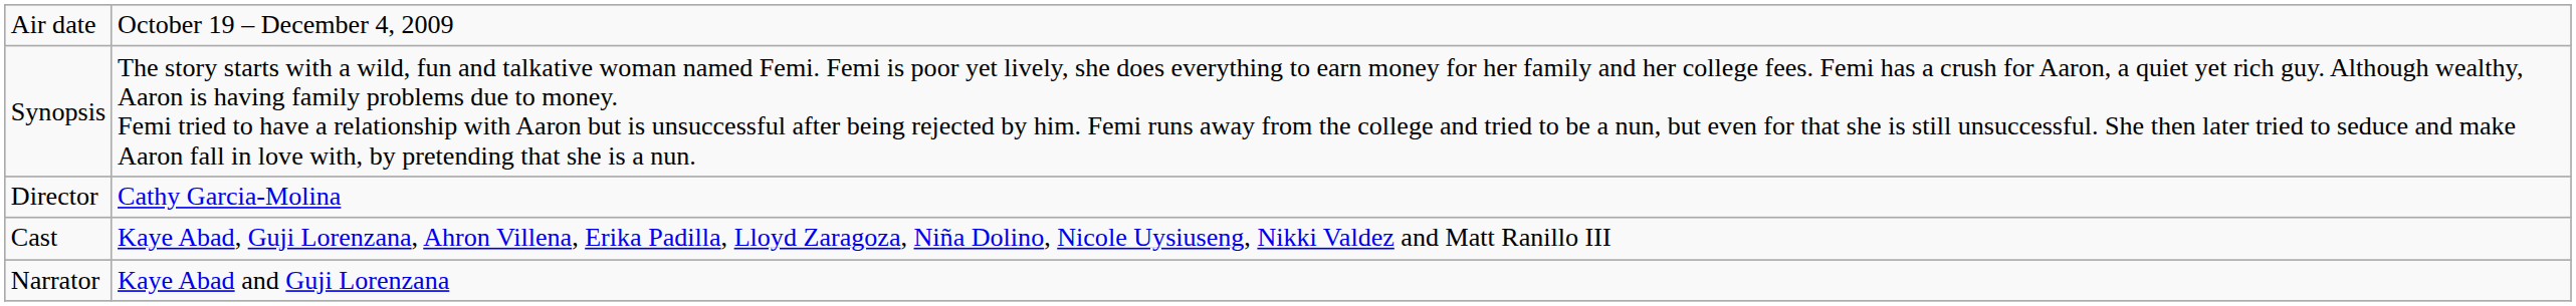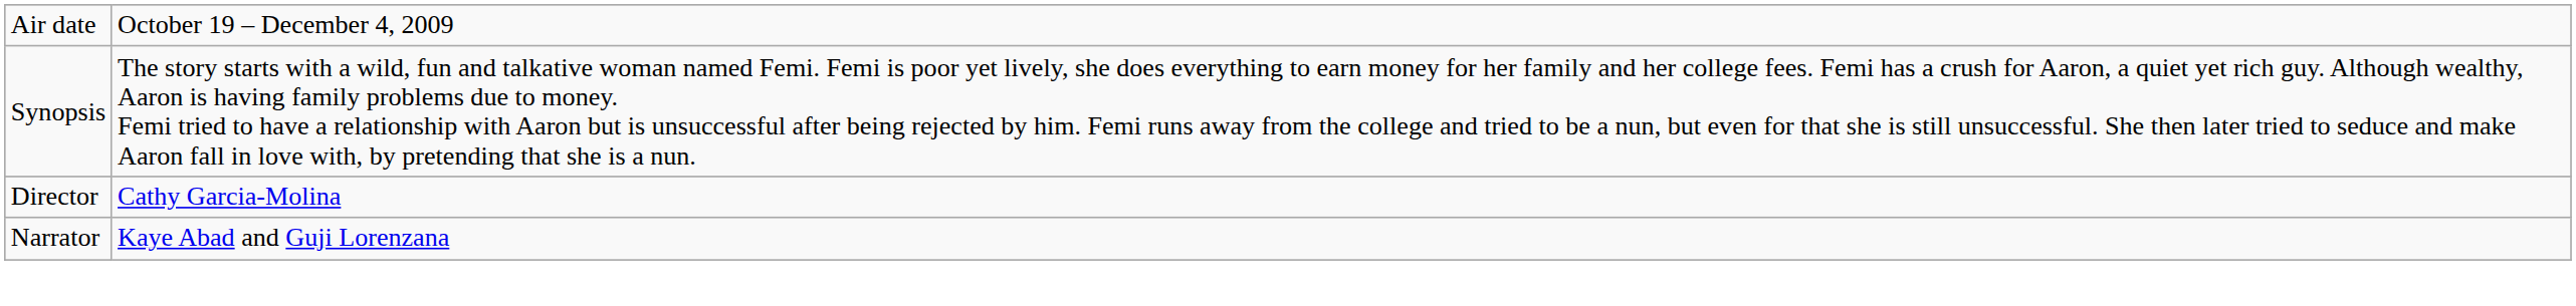 <table class="wikitable">
 <tr>
 <td>Air date</td>
 <td>October 19 – December 4, 2009</td>
 </tr>
 <tr>
 <td>Synopsis</td>
 <td>The story starts with a wild, fun and talkative woman named Femi. Femi is poor yet lively, she does everything to earn money for her family and her college fees. Femi has a crush for Aaron, a quiet yet rich guy. Although wealthy, Aaron is having family problems due to money.<br>Femi tried to have a relationship with Aaron but is unsuccessful after being rejected by him. Femi runs away from the college and tried to be a nun, but even for that she is still unsuccessful. She then later tried to seduce and make Aaron fall in love with, by pretending that she is a nun.</td>
 </tr>
 <tr>
 <td>Director</td>
 <td><a href='#'>Cathy Garcia-Molina</a></td>
 </tr>
 <tr>
-<td>Cast</td>
-<td><a href='#'>Kaye Abad</a>, <a href='#'>Guji Lorenzana</a>, <a href='#'>Ahron Villena</a>,  <a href='#'>Erika Padilla</a>, <a href='#'>Lloyd Zaragoza</a>, <a href='#'>Niña Dolino</a>, <a href='#'>Nicole Uysiuseng</a>, <a href='#'>Nikki Valdez</a> and Matt Ranillo III</td>
-</tr>
-<tr>
 <td>Narrator</td>
 <td><a href='#'>Kaye Abad</a> and <a href='#'>Guji Lorenzana</a></td>
 </tr>
 </table>
